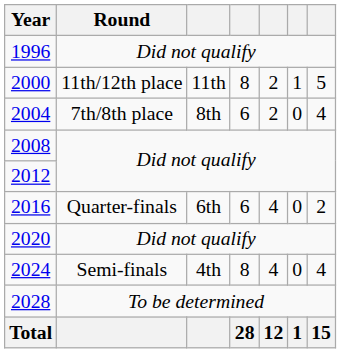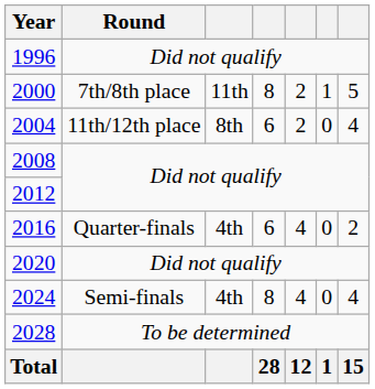 <table class="wikitable" style="text-align: center;">
 <tr>
 <th>Year</th>
 <th>Round</th>
 <th></th>
 <th></th>
 <th></th>
 <th></th>
 <th></th>
 </tr>
 <tr>
 <td> <a href='#'>1996</a></td>
 <td colspan="6"><em>Did not qualify</em></td>
 </tr>
 <tr>
 <td> <a href='#'>2000</a></td>
-<td>11th/12th place</td>
+<td>7th/8th place</td>
 <td>11th</td>
 <td>8</td>
 <td>2</td>
 <td>1</td>
 <td>5</td>
 </tr>
 <tr>
 <td> <a href='#'>2004</a></td>
-<td>7th/8th place</td>
+<td>11th/12th place</td>
 <td>8th</td>
 <td>6</td>
 <td>2</td>
 <td>0</td>
 <td>4</td>
 </tr>
 <tr>
 <td> <a href='#'>2008</a></td>
 <td colspan="6" rowspan="2"><em>Did not qualify</em></td>
 </tr>
 <tr>
 <td> <a href='#'>2012</a></td>
 </tr>
 <tr>
 <td> <a href='#'>2016</a></td>
 <td>Quarter-finals</td>
-<td>6th</td>
+<td>4th</td>
 <td>6</td>
 <td>4</td>
 <td>0</td>
 <td>2</td>
 </tr>
 <tr>
 <td> <a href='#'>2020</a></td>
 <td colspan="6"><em>Did not qualify</em></td>
 </tr>
 <tr>
 <td> <a href='#'>2024</a></td>
 <td>Semi-finals</td>
 <td>4th</td>
 <td>8</td>
 <td>4</td>
 <td>0</td>
 <td>4</td>
 </tr>
 <tr>
 <td> <a href='#'>2028</a></td>
 <td colspan="6"><em>To be determined</em></td>
 </tr>
 <tr>
 <th>Total</th>
 <th></th>
 <th></th>
 <th>28</th>
 <th>12</th>
 <th>1</th>
 <th>15</th>
 </tr>
 </table>
